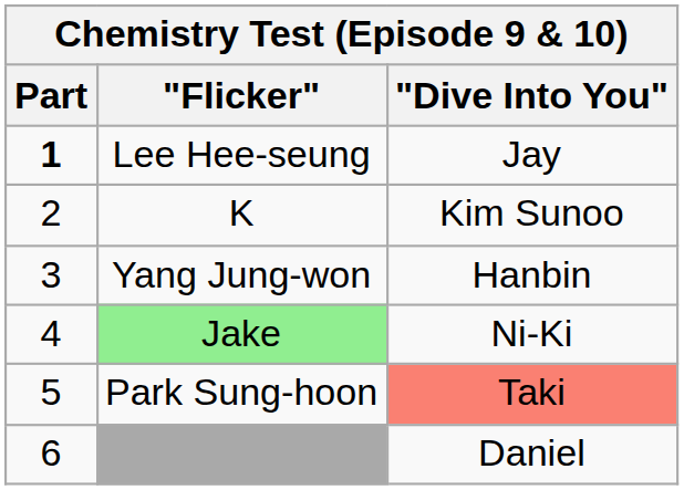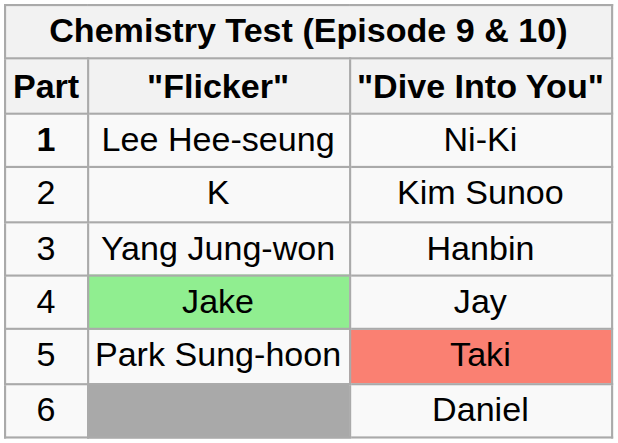 <table class="wikitable" style="text-align:center">
 <tr>
 <th colspan="3">Chemistry Test (Episode 9 & 10)</th>
 </tr>
 <tr>
 <th>Part</th>
 <th>"Flicker"</th>
 <th>"Dive Into You"</th>
 </tr>
 <tr>
 <td><strong>1</strong></td>
 <td>Lee Hee-seung</td>
-<td>Jay</td>
+<td>Ni-Ki</td>
 </tr>
 <tr>
 <td>2</td>
 <td>K</td>
 <td>Kim Sunoo</td>
 </tr>
 <tr>
 <td>3</td>
 <td>Yang Jung-won</td>
 <td>Hanbin</td>
 </tr>
 <tr>
 <td>4</td>
 <td style="background:#90EE90;”">Jake</td>
-<td>Ni-Ki</td>
+<td>Jay</td>
 </tr>
 <tr>
 <td>5</td>
 <td>Park Sung-hoon</td>
 <td style="background:salmon;">Taki</td>
 </tr>
 <tr>
 <td>6</td>
 <td style="background:darkgray"></td>
 <td>Daniel</td>
 </tr>
 </table>
